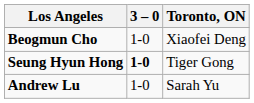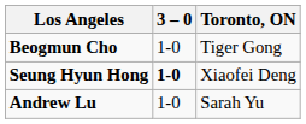 <table class="wikitable">
 <tr>
 <th>Los Angeles</th>
 <th>3 – 0</th>
 <th>Toronto, ON</th>
 </tr>
 <tr>
 <td><strong>Beogmun Cho</strong></td>
 <td>1-0</td>
-<td>Xiaofei Deng</td>
+<td>Tiger Gong</td>
 </tr>
 <tr>
 <td><strong>Seung Hyun Hong</strong></td>
 <td><strong>1-0</strong></td>
-<td>Tiger Gong</td>
+<td>Xiaofei Deng</td>
 </tr>
 <tr>
 <td><strong>Andrew Lu</strong></td>
 <td>1-0</td>
 <td>Sarah Yu</td>
 </tr>
 </table>
